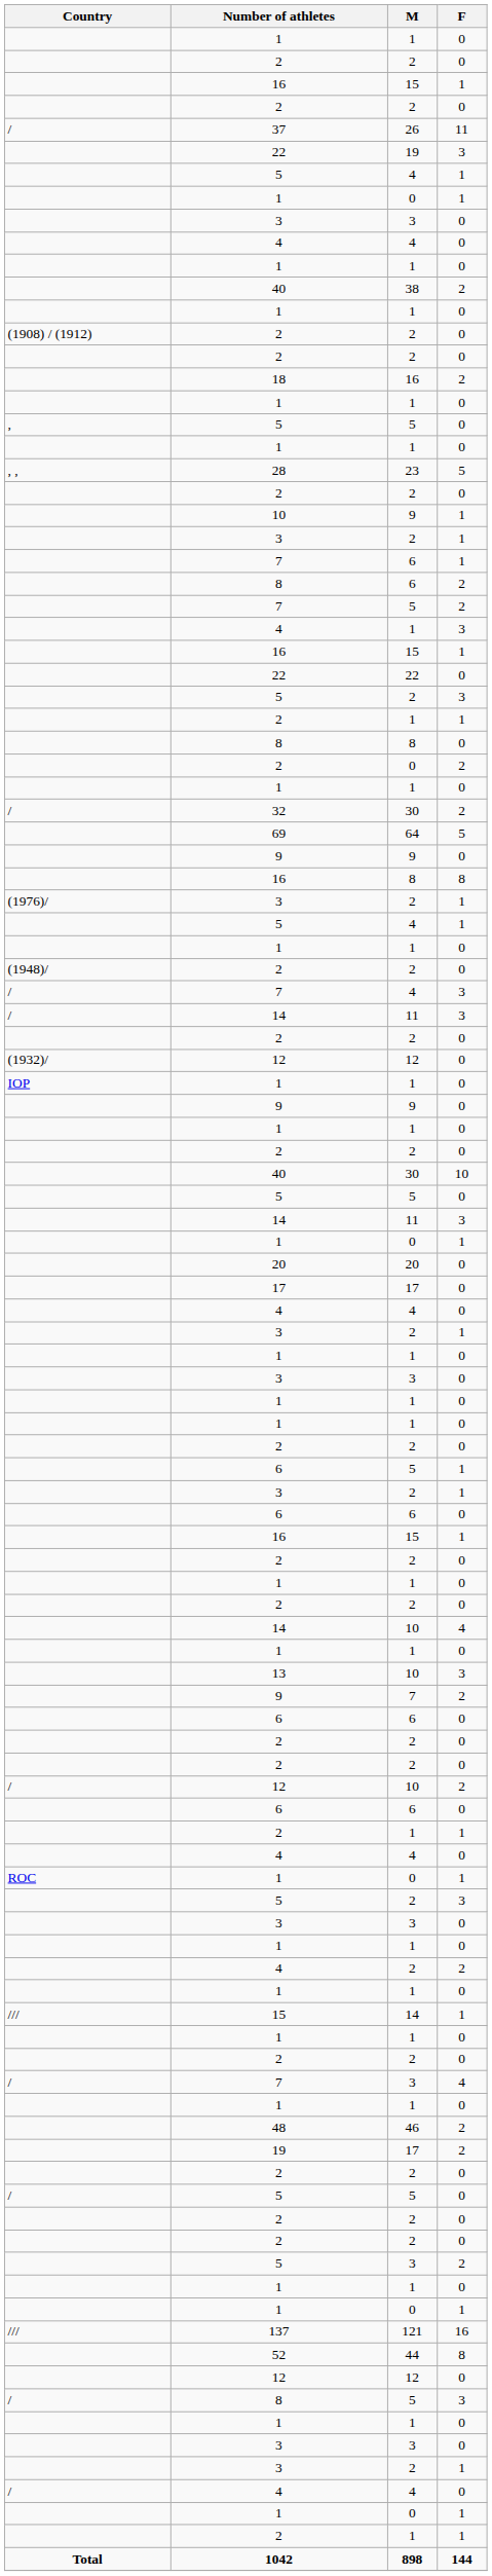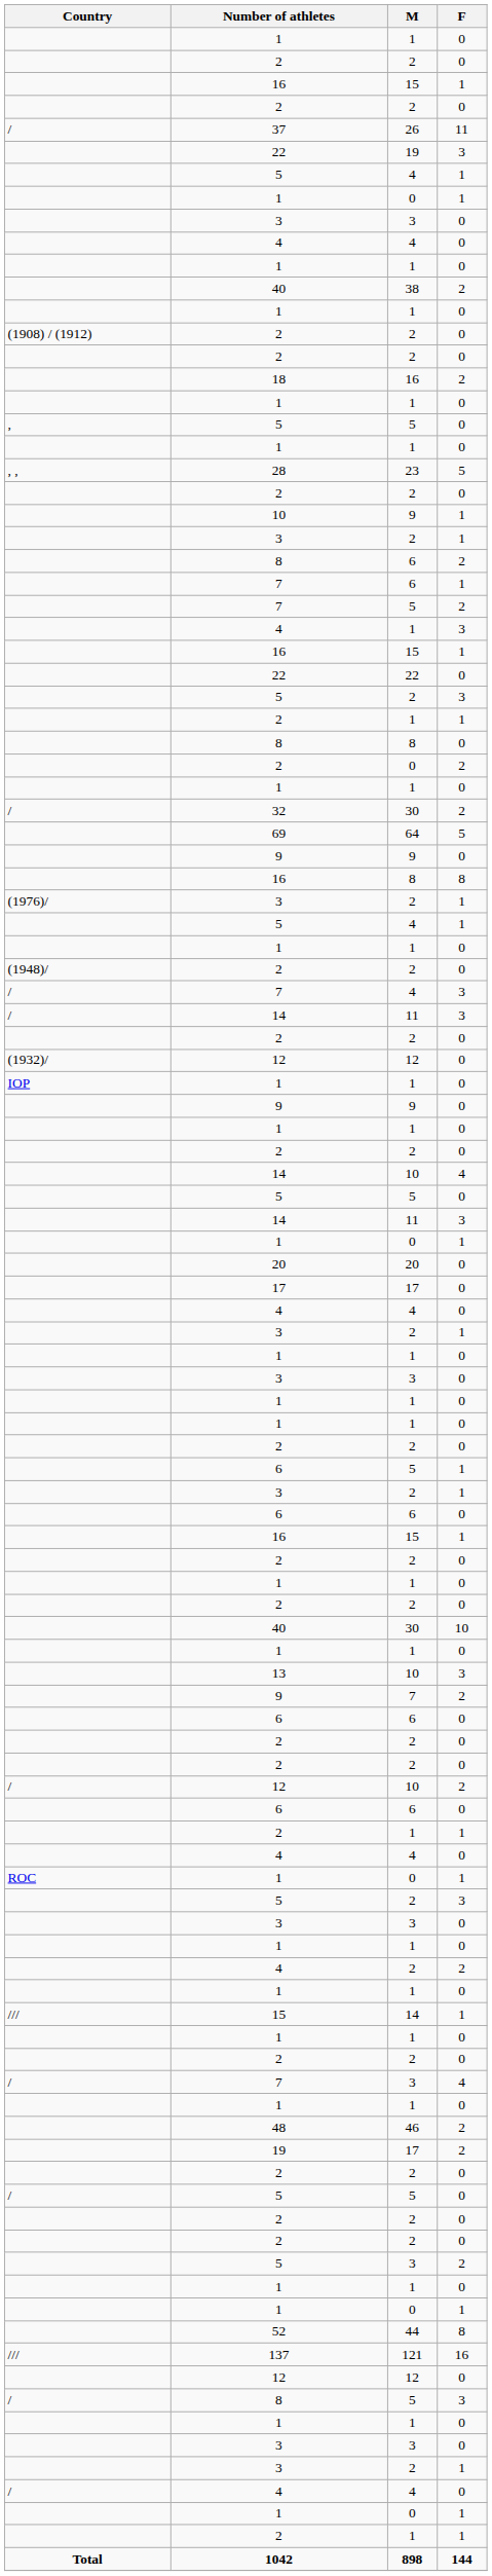 <table class="wikitable sortable" width=40% style="font-size:90%; text-align:center;">
 <tr>
 <th>Country</th>
 <th>Number of athletes</th>
 <th>M</th>
 <th>F</th>
 </tr>
 <tr>
 <td align=left></td>
 <td>1</td>
 <td>1</td>
 <td>0</td>
 </tr>
 <tr>
 <td align=left></td>
 <td>2</td>
 <td>2</td>
 <td>0</td>
 </tr>
 <tr>
 <td align=left></td>
 <td>16</td>
 <td>15</td>
 <td>1</td>
 </tr>
 <tr>
 <td align=left></td>
 <td>2</td>
 <td>2</td>
 <td>0</td>
 </tr>
 <tr>
 <td align=left>/</td>
 <td>37</td>
 <td>26</td>
 <td>11</td>
 </tr>
 <tr>
 <td align=left></td>
 <td>22</td>
 <td>19</td>
 <td>3</td>
 </tr>
 <tr>
 <td align=left></td>
 <td>5</td>
 <td>4</td>
 <td>1</td>
 </tr>
 <tr>
 <td align=left></td>
 <td>1</td>
 <td>0</td>
 <td>1</td>
 </tr>
 <tr>
 <td align=left></td>
 <td>3</td>
 <td>3</td>
 <td>0</td>
 </tr>
 <tr>
 <td align=left></td>
 <td>4</td>
 <td>4</td>
 <td>0</td>
 </tr>
 <tr>
 <td align=left></td>
 <td>1</td>
 <td>1</td>
 <td>0</td>
 </tr>
 <tr>
 <td align=left></td>
 <td>40</td>
 <td>38</td>
 <td>2</td>
 </tr>
 <tr>
 <td align=left></td>
 <td>1</td>
 <td>1</td>
 <td>0</td>
 </tr>
 <tr>
 <td align=left> (1908) /  (1912)</td>
 <td>2</td>
 <td>2</td>
 <td>0</td>
 </tr>
 <tr>
 <td align=left></td>
 <td>2</td>
 <td>2</td>
 <td>0</td>
 </tr>
 <tr>
 <td align=left></td>
 <td>18</td>
 <td>16</td>
 <td>2</td>
 </tr>
 <tr>
 <td align=left></td>
 <td>1</td>
 <td>1</td>
 <td>0</td>
 </tr>
 <tr>
 <td align=left>, </td>
 <td>5</td>
 <td>5</td>
 <td>0</td>
 </tr>
 <tr>
 <td align=left></td>
 <td>1</td>
 <td>1</td>
 <td>0</td>
 </tr>
 <tr>
 <td align=left>, , </td>
 <td>28</td>
 <td>23</td>
 <td>5</td>
 </tr>
 <tr>
 <td align=left></td>
 <td>2</td>
 <td>2</td>
 <td>0</td>
 </tr>
 <tr>
 <td align=left></td>
 <td>10</td>
 <td>9</td>
 <td>1</td>
 </tr>
 <tr>
 <td align=left></td>
 <td>3</td>
 <td>2</td>
 <td>1</td>
 </tr>
 <tr>
 <td align=left></td>
+<td>8</td>
+<td>6</td>
+<td>2</td>
+</tr>
+<tr>
+<td align=left></td>
 <td>7</td>
 <td>6</td>
 <td>1</td>
-</tr>
-<tr>
-<td align=left></td>
-<td>8</td>
-<td>6</td>
-<td>2</td>
 </tr>
 <tr>
 <td align=left></td>
 <td>7</td>
 <td>5</td>
 <td>2</td>
 </tr>
 <tr>
 <td align=left></td>
 <td>4</td>
 <td>1</td>
 <td>3</td>
 </tr>
 <tr>
 <td align=left></td>
 <td>16</td>
 <td>15</td>
 <td>1</td>
 </tr>
 <tr>
 <td align=left></td>
 <td>22</td>
 <td>22</td>
 <td>0</td>
 </tr>
 <tr>
 <td align=left></td>
 <td>5</td>
 <td>2</td>
 <td>3</td>
 </tr>
 <tr>
 <td align=left></td>
 <td>2</td>
 <td>1</td>
 <td>1</td>
 </tr>
 <tr>
 <td align=left></td>
 <td>8</td>
 <td>8</td>
 <td>0</td>
 </tr>
 <tr>
 <td align=left></td>
 <td>2</td>
 <td>0</td>
 <td>2</td>
 </tr>
 <tr>
 <td align=left></td>
 <td>1</td>
 <td>1</td>
 <td>0</td>
 </tr>
 <tr>
 <td align=left>/</td>
 <td>32</td>
 <td>30</td>
 <td>2</td>
 </tr>
 <tr>
 <td align=left></td>
 <td>69</td>
 <td>64</td>
 <td>5</td>
 </tr>
 <tr>
 <td align=left></td>
 <td>9</td>
 <td>9</td>
 <td>0</td>
 </tr>
 <tr>
 <td align=left></td>
 <td>16</td>
 <td>8</td>
 <td>8</td>
 </tr>
 <tr>
 <td align=left> (1976)/</td>
 <td>3</td>
 <td>2</td>
 <td>1</td>
 </tr>
 <tr>
 <td align=left></td>
 <td>5</td>
 <td>4</td>
 <td>1</td>
 </tr>
 <tr>
 <td align=left></td>
 <td>1</td>
 <td>1</td>
 <td>0</td>
 </tr>
 <tr>
 <td align=left> (1948)/</td>
 <td>2</td>
 <td>2</td>
 <td>0</td>
 </tr>
 <tr>
 <td align=left>/</td>
 <td>7</td>
 <td>4</td>
 <td>3</td>
 </tr>
 <tr>
 <td align=left>/</td>
 <td>14</td>
 <td>11</td>
 <td>3</td>
 </tr>
 <tr>
 <td align=left></td>
 <td>2</td>
 <td>2</td>
 <td>0</td>
 </tr>
 <tr>
 <td align=left> (1932)/</td>
 <td>12</td>
 <td>12</td>
 <td>0</td>
 </tr>
 <tr>
 <td align=left><a href='#'>IOP</a></td>
 <td>1</td>
 <td>1</td>
 <td>0</td>
 </tr>
 <tr>
 <td align=left></td>
 <td>9</td>
 <td>9</td>
 <td>0</td>
 </tr>
 <tr>
 <td align=left></td>
 <td>1</td>
 <td>1</td>
 <td>0</td>
 </tr>
 <tr>
 <td align=left></td>
 <td>2</td>
 <td>2</td>
 <td>0</td>
 </tr>
 <tr>
 <td align=left></td>
-<td>40</td>
-<td>30</td>
+<td>14</td>
 <td>10</td>
+<td>4</td>
 </tr>
 <tr>
 <td align=left></td>
 <td>5</td>
 <td>5</td>
 <td>0</td>
 </tr>
 <tr>
 <td align=left></td>
 <td>14</td>
 <td>11</td>
 <td>3</td>
 </tr>
 <tr>
 <td align=left></td>
 <td>1</td>
 <td>0</td>
 <td>1</td>
 </tr>
 <tr>
 <td align=left></td>
 <td>20</td>
 <td>20</td>
 <td>0</td>
 </tr>
 <tr>
 <td align=left></td>
 <td>17</td>
 <td>17</td>
 <td>0</td>
 </tr>
 <tr>
 <td align=left></td>
 <td>4</td>
 <td>4</td>
 <td>0</td>
 </tr>
 <tr>
 <td align=left></td>
 <td>3</td>
 <td>2</td>
 <td>1</td>
 </tr>
 <tr>
 <td align=left></td>
 <td>1</td>
 <td>1</td>
 <td>0</td>
 </tr>
 <tr>
 <td align=left></td>
 <td>3</td>
 <td>3</td>
 <td>0</td>
 </tr>
 <tr>
 <td align=left></td>
 <td>1</td>
 <td>1</td>
 <td>0</td>
 </tr>
 <tr>
 <td align=left></td>
 <td>1</td>
 <td>1</td>
 <td>0</td>
 </tr>
 <tr>
 <td align=left></td>
 <td>2</td>
 <td>2</td>
 <td>0</td>
 </tr>
 <tr>
 <td align=left></td>
 <td>6</td>
 <td>5</td>
 <td>1</td>
 </tr>
 <tr>
 <td align=left></td>
 <td>3</td>
 <td>2</td>
 <td>1</td>
 </tr>
 <tr>
 <td align=left></td>
 <td>6</td>
 <td>6</td>
 <td>0</td>
 </tr>
 <tr>
 <td align=left></td>
 <td>16</td>
 <td>15</td>
 <td>1</td>
 </tr>
 <tr>
 <td align=left></td>
 <td>2</td>
 <td>2</td>
 <td>0</td>
 </tr>
 <tr>
 <td align=left></td>
 <td>1</td>
 <td>1</td>
 <td>0</td>
 </tr>
 <tr>
 <td align=left></td>
 <td>2</td>
 <td>2</td>
 <td>0</td>
 </tr>
 <tr>
 <td align=left></td>
-<td>14</td>
+<td>40</td>
+<td>30</td>
 <td>10</td>
-<td>4</td>
 </tr>
 <tr>
 <td align=left></td>
 <td>1</td>
 <td>1</td>
 <td>0</td>
 </tr>
 <tr>
 <td align=left></td>
 <td>13</td>
 <td>10</td>
 <td>3</td>
 </tr>
 <tr>
 <td align=left></td>
 <td>9</td>
 <td>7</td>
 <td>2</td>
 </tr>
 <tr>
 <td align=left></td>
 <td>6</td>
 <td>6</td>
 <td>0</td>
 </tr>
 <tr>
 <td align=left></td>
 <td>2</td>
 <td>2</td>
 <td>0</td>
 </tr>
 <tr>
 <td align=left></td>
 <td>2</td>
 <td>2</td>
 <td>0</td>
 </tr>
 <tr>
 <td align=left>/</td>
 <td>12</td>
 <td>10</td>
 <td>2</td>
 </tr>
 <tr>
 <td align=left></td>
 <td>6</td>
 <td>6</td>
 <td>0</td>
 </tr>
 <tr>
 <td align=left></td>
 <td>2</td>
 <td>1</td>
 <td>1</td>
 </tr>
 <tr>
 <td align=left></td>
 <td>4</td>
 <td>4</td>
 <td>0</td>
 </tr>
 <tr>
 <td align=left><a href='#'>ROC</a></td>
 <td>1</td>
 <td>0</td>
 <td>1</td>
 </tr>
 <tr>
 <td align=left></td>
 <td>5</td>
 <td>2</td>
 <td>3</td>
 </tr>
 <tr>
 <td align=left></td>
 <td>3</td>
 <td>3</td>
 <td>0</td>
 </tr>
 <tr>
 <td align=left></td>
 <td>1</td>
 <td>1</td>
 <td>0</td>
 </tr>
 <tr>
 <td align=left></td>
 <td>4</td>
 <td>2</td>
 <td>2</td>
 </tr>
 <tr>
 <td align=left></td>
 <td>1</td>
 <td>1</td>
 <td>0</td>
 </tr>
 <tr>
 <td align=left>///</td>
 <td>15</td>
 <td>14</td>
 <td>1</td>
 </tr>
 <tr>
 <td align=left></td>
 <td>1</td>
 <td>1</td>
 <td>0</td>
 </tr>
 <tr>
 <td align=left></td>
 <td>2</td>
 <td>2</td>
 <td>0</td>
 </tr>
 <tr>
 <td align=left>/</td>
 <td>7</td>
 <td>3</td>
 <td>4</td>
 </tr>
 <tr>
 <td align=left></td>
 <td>1</td>
 <td>1</td>
 <td>0</td>
 </tr>
 <tr>
 <td align=left></td>
 <td>48</td>
 <td>46</td>
 <td>2</td>
 </tr>
 <tr>
 <td align=left></td>
 <td>19</td>
 <td>17</td>
 <td>2</td>
 </tr>
 <tr>
 <td align=left></td>
 <td>2</td>
 <td>2</td>
 <td>0</td>
 </tr>
 <tr>
 <td align=left>/</td>
 <td>5</td>
 <td>5</td>
 <td>0</td>
 </tr>
 <tr>
 <td align=left></td>
 <td>2</td>
 <td>2</td>
 <td>0</td>
 </tr>
 <tr>
 <td align=left></td>
 <td>2</td>
 <td>2</td>
 <td>0</td>
 </tr>
 <tr>
 <td align=left></td>
 <td>5</td>
 <td>3</td>
 <td>2</td>
 </tr>
 <tr>
 <td align=left></td>
 <td>1</td>
 <td>1</td>
 <td>0</td>
 </tr>
 <tr>
 <td align=left></td>
 <td>1</td>
 <td>0</td>
 <td>1</td>
 </tr>
 <tr>
+<td align=left></td>
+<td>52</td>
+<td>44</td>
+<td>8</td>
+</tr>
+<tr>
 <td align=left>///</td>
 <td>137</td>
 <td>121</td>
 <td>16</td>
-</tr>
-<tr>
-<td align=left></td>
-<td>52</td>
-<td>44</td>
-<td>8</td>
 </tr>
 <tr>
 <td align=left></td>
 <td>12</td>
 <td>12</td>
 <td>0</td>
 </tr>
 <tr>
 <td align=left>/</td>
 <td>8</td>
 <td>5</td>
 <td>3</td>
 </tr>
 <tr>
 <td align=left></td>
 <td>1</td>
 <td>1</td>
 <td>0</td>
 </tr>
 <tr>
 <td align=left></td>
 <td>3</td>
 <td>3</td>
 <td>0</td>
 </tr>
 <tr>
 <td align=left></td>
 <td>3</td>
 <td>2</td>
 <td>1</td>
 </tr>
 <tr>
 <td align=left>/</td>
 <td>4</td>
 <td>4</td>
 <td>0</td>
 </tr>
 <tr>
 <td align=left></td>
 <td>1</td>
 <td>0</td>
 <td>1</td>
 </tr>
 <tr>
 <td align=left></td>
 <td>2</td>
 <td>1</td>
 <td>1</td>
 </tr>
 <tr>
 <td align=centre><strong>Total</strong></td>
 <td><strong>1042</strong></td>
 <td><strong>898</strong></td>
 <td><strong>144</strong></td>
 </tr>
 <tr>
 </tr>
 </table>
